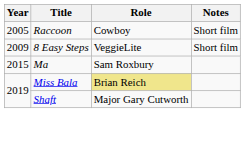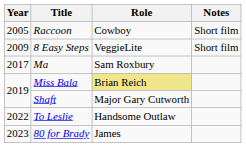 <table class="wikitable sortable">
 <tr>
 <th>Year</th>
 <th>Title</th>
 <th>Role</th>
 <th class="unsortable">Notes</th>
 </tr>
 <tr>
 <td>2005</td>
 <td><em>Raccoon</em></td>
 <td>Cowboy</td>
 <td>Short film</td>
 </tr>
 <tr>
 <td>2009</td>
 <td><em>8 Easy Steps</em></td>
 <td>VeggieLite</td>
 <td>Short film</td>
 </tr>
 <tr>
-<td>2015</td>
+<td>2017</td>
 <td><em>Ma</em></td>
 <td>Sam Roxbury</td>
 <td></td>
 </tr>
 <tr>
 <td rowspan=2>2019</td>
 <td><em><a href='#'>Miss Bala</a></em></td>
 <td style="background: khaki;">Brian Reich</td>
 <td></td>
 </tr>
 <tr>
 <td><em><a href='#'>Shaft</a></em></td>
 <td>Major Gary Cutworth</td>
 <td></td>
 </tr>
+<tr>
+<td>2022</td>
+<td><em><a href='#'>To Leslie</a></em></td>
+<td>Handsome Outlaw</td>
+<td></td>
+</tr>
+<tr>
+<td>2023</td>
+<td><em><a href='#'>80 for Brady</a></em></td>
+<td>James</td>
+<td></td>
+</tr>
 </table>
